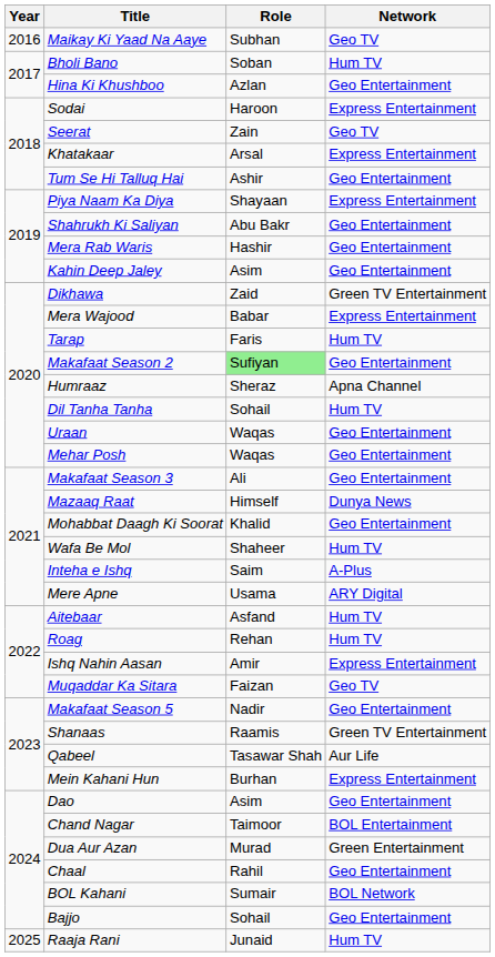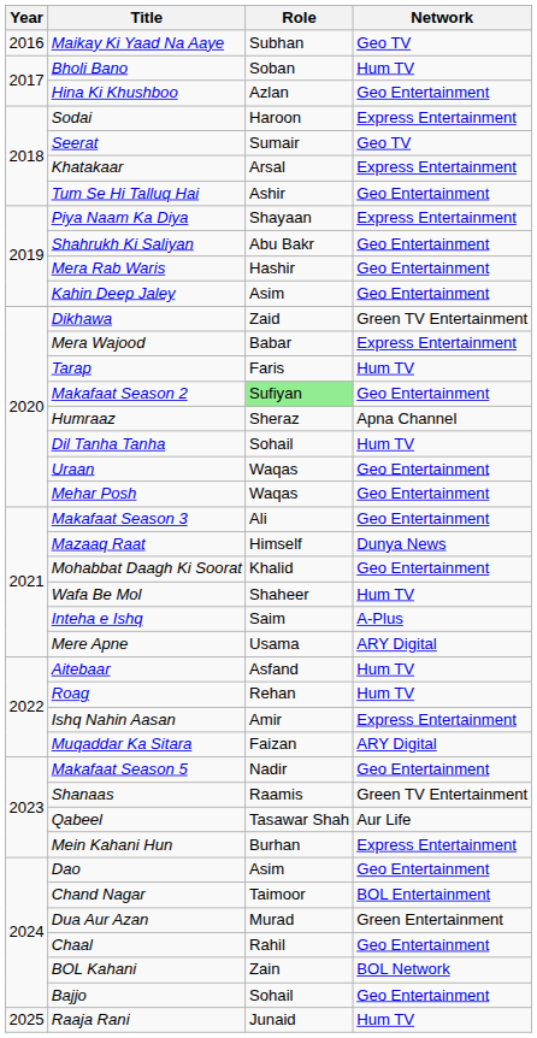 <table class="wikitable sortable plainrowheaders">
 <tr style="text-align:center;">
 <th scope="col">Year</th>
 <th scope="col">Title</th>
 <th scope="col">Role</th>
 <th scope="col">Network</th>
 </tr>
 <tr>
 <td>2016</td>
 <td><em><a href='#'>Maikay Ki Yaad Na Aaye</a></em></td>
 <td>Subhan</td>
 <td><a href='#'>Geo TV</a></td>
 </tr>
 <tr>
 <td rowspan="2">2017</td>
 <td><em><a href='#'>Bholi Bano</a></em></td>
 <td>Soban</td>
 <td><a href='#'>Hum TV</a></td>
 </tr>
 <tr>
 <td><em><a href='#'>Hina Ki Khushboo</a></em></td>
 <td>Azlan</td>
 <td><a href='#'>Geo Entertainment</a></td>
 </tr>
 <tr>
 <td rowspan="4">2018</td>
 <td><em>Sodai</em></td>
 <td>Haroon</td>
 <td><a href='#'>Express Entertainment</a></td>
 </tr>
 <tr>
 <td><em><a href='#'>Seerat</a></em></td>
-<td>Zain</td>
+<td>Sumair</td>
 <td><a href='#'>Geo TV</a></td>
 </tr>
 <tr>
 <td><em>Khatakaar</em></td>
 <td>Arsal</td>
 <td><a href='#'>Express Entertainment</a></td>
 </tr>
 <tr>
 <td><em><a href='#'>Tum Se Hi Talluq Hai</a></em></td>
 <td>Ashir</td>
 <td><a href='#'>Geo Entertainment</a></td>
 </tr>
 <tr>
 <td rowspan="4">2019</td>
 <td><em><a href='#'>Piya Naam Ka Diya</a></em></td>
 <td>Shayaan</td>
 <td><a href='#'>Express Entertainment</a></td>
 </tr>
 <tr>
 <td><em><a href='#'>Shahrukh Ki Saliyan</a></em></td>
 <td>Abu Bakr</td>
 <td><a href='#'>Geo Entertainment</a></td>
 </tr>
 <tr>
 <td><em><a href='#'>Mera Rab Waris</a></em></td>
 <td>Hashir</td>
 <td><a href='#'>Geo Entertainment</a></td>
 </tr>
 <tr>
 <td><em><a href='#'>Kahin Deep Jaley</a></em></td>
 <td>Asim</td>
 <td><a href='#'>Geo Entertainment</a></td>
 </tr>
 <tr>
 <td rowspan="8">2020</td>
 <td><em><a href='#'>Dikhawa</a></em></td>
 <td>Zaid</td>
 <td>Green TV Entertainment</td>
 </tr>
 <tr>
 <td><em>Mera Wajood</em></td>
 <td>Babar</td>
 <td><a href='#'>Express Entertainment</a></td>
 </tr>
 <tr>
 <td><em><a href='#'>Tarap</a></em></td>
 <td>Faris</td>
 <td><a href='#'>Hum TV</a></td>
 </tr>
 <tr>
 <td><em><a href='#'>Makafaat Season 2</a></em></td>
 <td style="background: lightgreen;">Sufiyan</td>
 <td><a href='#'>Geo Entertainment</a></td>
 </tr>
 <tr>
 <td><em>Humraaz</em></td>
 <td>Sheraz</td>
 <td>Apna Channel</td>
 </tr>
 <tr>
 <td><em><a href='#'>Dil Tanha Tanha</a></em></td>
 <td>Sohail</td>
 <td><a href='#'>Hum TV</a></td>
 </tr>
 <tr>
 <td><em><a href='#'>Uraan</a></em></td>
 <td>Waqas</td>
 <td><a href='#'>Geo Entertainment</a></td>
 </tr>
 <tr>
 <td><em><a href='#'>Mehar Posh</a></em></td>
 <td>Waqas</td>
 <td><a href='#'>Geo Entertainment</a></td>
 </tr>
 <tr>
 <td rowspan="6">2021</td>
 <td><em><a href='#'>Makafaat Season 3</a></em></td>
 <td>Ali</td>
 <td><a href='#'>Geo Entertainment</a></td>
 </tr>
 <tr>
 <td><em><a href='#'>Mazaaq Raat</a></em></td>
 <td>Himself</td>
 <td><a href='#'>Dunya News</a></td>
 </tr>
 <tr>
 <td><em>Mohabbat Daagh Ki Soorat</em></td>
 <td>Khalid</td>
 <td><a href='#'>Geo Entertainment</a></td>
 </tr>
 <tr>
 <td><em>Wafa Be Mol</em></td>
 <td>Shaheer</td>
 <td><a href='#'>Hum TV</a></td>
 </tr>
 <tr>
 <td><em><a href='#'>Inteha e Ishq</a></em></td>
 <td>Saim</td>
 <td><a href='#'>A-Plus</a></td>
 </tr>
 <tr>
 <td><em>Mere Apne</em></td>
 <td>Usama</td>
 <td><a href='#'>ARY Digital</a></td>
 </tr>
 <tr>
 <td rowspan="4">2022</td>
 <td><em><a href='#'>Aitebaar</a></em></td>
 <td>Asfand</td>
 <td><a href='#'>Hum TV</a></td>
 </tr>
 <tr>
 <td><em><a href='#'>Roag</a></em></td>
 <td>Rehan</td>
 <td><a href='#'>Hum TV</a></td>
 </tr>
 <tr>
 <td><em>Ishq Nahin Aasan</em></td>
 <td>Amir</td>
 <td><a href='#'>Express Entertainment</a></td>
 </tr>
 <tr>
 <td><em><a href='#'>Muqaddar Ka Sitara</a></em></td>
 <td>Faizan</td>
-<td><a href='#'>Geo TV</a></td>
+<td><a href='#'>ARY Digital</a></td>
 </tr>
 <tr>
 <td rowspan="4">2023</td>
 <td><em><a href='#'>Makafaat Season 5</a></em></td>
 <td>Nadir</td>
 <td><a href='#'>Geo Entertainment</a></td>
 </tr>
 <tr>
 <td><em>Shanaas</em></td>
 <td>Raamis</td>
 <td>Green TV Entertainment</td>
 </tr>
 <tr>
 <td><em>Qabeel</em></td>
 <td>Tasawar Shah</td>
 <td>Aur Life</td>
 </tr>
 <tr>
 <td><em>Mein Kahani Hun</em></td>
 <td>Burhan</td>
 <td><a href='#'>Express Entertainment</a></td>
 </tr>
 <tr>
 <td rowspan="6">2024</td>
 <td><em>Dao</em></td>
 <td>Asim</td>
 <td><a href='#'>Geo Entertainment</a></td>
 </tr>
 <tr>
 <td><em>Chand Nagar</em></td>
 <td>Taimoor</td>
 <td><a href='#'>BOL Entertainment</a></td>
 </tr>
 <tr>
 <td><em>Dua Aur Azan</em></td>
 <td>Murad</td>
 <td>Green Entertainment</td>
 </tr>
 <tr>
 <td><em>Chaal</em></td>
 <td>Rahil</td>
 <td><a href='#'>Geo Entertainment</a></td>
 </tr>
 <tr>
 <td><em>BOL Kahani</em></td>
-<td>Sumair</td>
+<td>Zain</td>
 <td><a href='#'>BOL Network</a></td>
 </tr>
 <tr>
 <td><em>Bajjo</em></td>
 <td>Sohail</td>
 <td><a href='#'>Geo Entertainment</a></td>
 </tr>
 <tr>
 <td>2025</td>
 <td><em>Raaja Rani</em></td>
 <td>Junaid</td>
 <td><a href='#'>Hum TV</a></td>
 </tr>
 </table>
